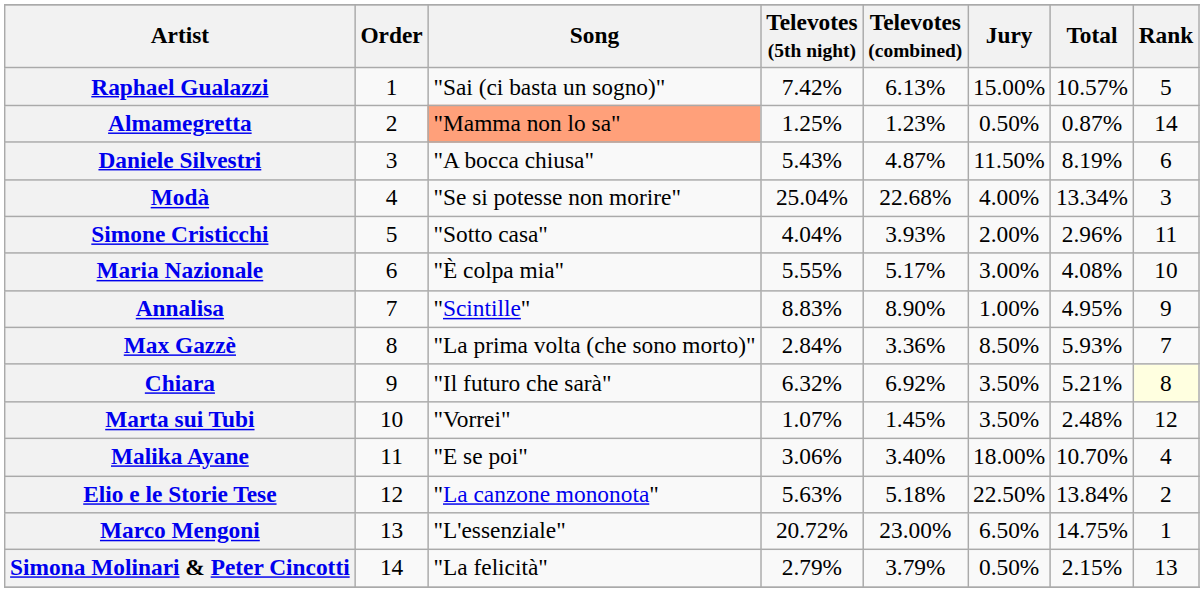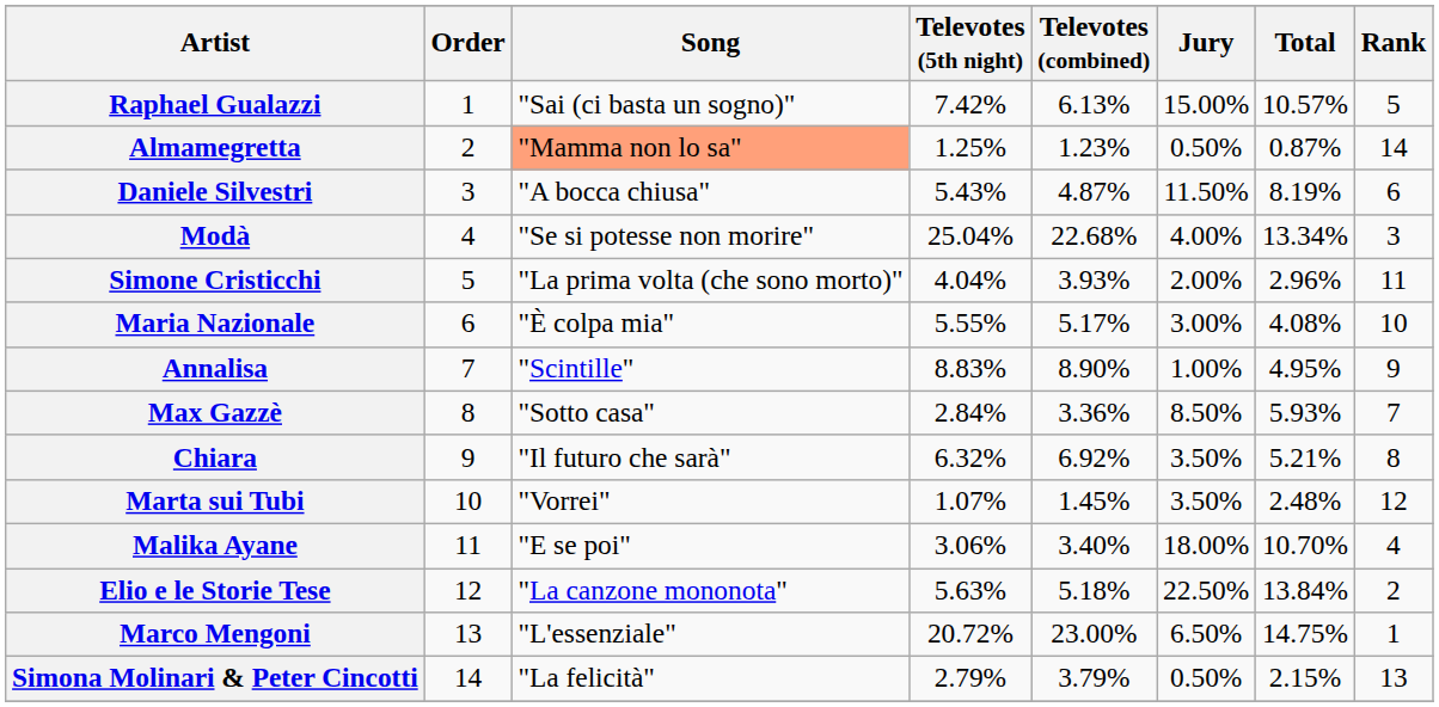 <table class="wikitable plainrowheaders sortable">
 <tr>
 </tr>
 <tr>
 <th>Artist</th>
 <th>Order</th>
 <th>Song</th>
 <th>Televotes<br><small>(5th night)</small></th>
 <th>Televotes<br><small>(combined)</small></th>
 <th>Jury</th>
 <th>Total</th>
 <th>Rank</th>
 </tr>
 <tr>
 <th scope="row"><a href='#'>Raphael Gualazzi</a></th>
 <td style="text-align:center;">1</td>
 <td>"Sai (ci basta un sogno)"</td>
 <td style="text-align:center;">7.42%</td>
 <td style="text-align:center;">6.13%</td>
 <td style="text-align:center;">15.00%</td>
 <td style="text-align:center;">10.57%</td>
 <td style="text-align:center;">5</td>
 </tr>
 <tr>
 <th scope="row"><a href='#'>Almamegretta</a></th>
 <td style="text-align:center;">2</td>
 <td style="background: lightsalmon;">"Mamma non lo sa"</td>
 <td style="text-align:center;">1.25%</td>
 <td style="text-align:center;">1.23%</td>
 <td style="text-align:center;">0.50%</td>
 <td style="text-align:center;">0.87%</td>
 <td style="text-align:center;">14</td>
 </tr>
 <tr>
 <th scope="row"><a href='#'>Daniele Silvestri</a></th>
 <td style="text-align:center;">3</td>
 <td>"A bocca chiusa"</td>
 <td style="text-align:center;">5.43%</td>
 <td style="text-align:center;">4.87%</td>
 <td style="text-align:center;">11.50%</td>
 <td style="text-align:center;">8.19%</td>
 <td style="text-align:center;">6</td>
 </tr>
 <tr>
 <th scope="row"><a href='#'>Modà</a></th>
 <td style="text-align:center;">4</td>
 <td>"Se si potesse non morire"</td>
 <td style="text-align:center;">25.04%</td>
 <td style="text-align:center;">22.68%</td>
 <td style="text-align:center;">4.00%</td>
 <td style="text-align:center;">13.34%</td>
 <td style="text-align:center;">3</td>
 </tr>
 <tr>
 <th scope="row"><a href='#'>Simone Cristicchi</a></th>
 <td style="text-align:center;">5</td>
-<td>"Sotto casa"</td>
+<td>"La prima volta (che sono morto)"</td>
 <td style="text-align:center;">4.04%</td>
 <td style="text-align:center;">3.93%</td>
 <td style="text-align:center;">2.00%</td>
 <td style="text-align:center;">2.96%</td>
 <td style="text-align:center;">11</td>
 </tr>
 <tr>
 <th scope="row"><a href='#'>Maria Nazionale</a></th>
 <td style="text-align:center;">6</td>
 <td>"È colpa mia"</td>
 <td style="text-align:center;">5.55%</td>
 <td style="text-align:center;">5.17%</td>
 <td style="text-align:center;">3.00%</td>
 <td style="text-align:center;">4.08%</td>
 <td style="text-align:center;">10</td>
 </tr>
 <tr>
 <th scope="row"><a href='#'>Annalisa</a></th>
 <td style="text-align:center;">7</td>
 <td>"<a href='#'>Scintille</a>"</td>
 <td style="text-align:center;">8.83%</td>
 <td style="text-align:center;">8.90%</td>
 <td style="text-align:center;">1.00%</td>
 <td style="text-align:center;">4.95%</td>
 <td style="text-align:center;">9</td>
 </tr>
 <tr>
 <th scope="row"><a href='#'>Max Gazzè</a></th>
 <td style="text-align:center;">8</td>
-<td>"La prima volta (che sono morto)"</td>
+<td>"Sotto casa"</td>
 <td style="text-align:center;">2.84%</td>
 <td style="text-align:center;">3.36%</td>
 <td style="text-align:center;">8.50%</td>
 <td style="text-align:center;">5.93%</td>
 <td style="text-align:center;">7</td>
 </tr>
 <tr>
 <th scope="row"><a href='#'>Chiara</a></th>
 <td style="text-align:center;">9</td>
 <td>"Il futuro che sarà"</td>
 <td style="text-align:center;">6.32%</td>
 <td style="text-align:center;">6.92%</td>
 <td style="text-align:center;">3.50%</td>
 <td style="text-align:center;">5.21%</td>
-<td style="background: lightyellow; text-align:center;">8</td>
+<td style="text-align:center;">8</td>
 </tr>
 <tr>
 <th scope="row"><a href='#'>Marta sui Tubi</a></th>
 <td style="text-align:center;">10</td>
 <td>"Vorrei"</td>
 <td style="text-align:center;">1.07%</td>
 <td style="text-align:center;">1.45%</td>
 <td style="text-align:center;">3.50%</td>
 <td style="text-align:center;">2.48%</td>
 <td style="text-align:center;">12</td>
 </tr>
 <tr>
 <th scope="row"><a href='#'>Malika Ayane</a></th>
 <td style="text-align:center;">11</td>
 <td>"E se poi"</td>
 <td style="text-align:center;">3.06%</td>
 <td style="text-align:center;">3.40%</td>
 <td style="text-align:center;">18.00%</td>
 <td style="text-align:center;">10.70%</td>
 <td style="text-align:center;">4</td>
 </tr>
 <tr>
 <th scope="row"><a href='#'>Elio e le Storie Tese</a></th>
 <td style="text-align:center;">12</td>
 <td>"<a href='#'>La canzone mononota</a>"</td>
 <td style="text-align:center;">5.63%</td>
 <td style="text-align:center;">5.18%</td>
 <td style="text-align:center;">22.50%</td>
 <td style="text-align:center;">13.84%</td>
 <td style="text-align:center;">2</td>
 </tr>
 <tr>
 <th scope="row"><a href='#'>Marco Mengoni</a></th>
 <td style="text-align:center;">13</td>
 <td>"L'essenziale"</td>
 <td style="text-align:center;">20.72%</td>
 <td style="text-align:center;">23.00%</td>
 <td style="text-align:center;">6.50%</td>
 <td style="text-align:center;">14.75%</td>
 <td style="text-align:center;">1</td>
 </tr>
 <tr>
 <th scope="row"><a href='#'>Simona Molinari</a> & <a href='#'>Peter Cincotti</a></th>
 <td style="text-align:center;">14</td>
 <td>"La felicità"</td>
 <td style="text-align:center;">2.79%</td>
 <td style="text-align:center;">3.79%</td>
 <td style="text-align:center;">0.50%</td>
 <td style="text-align:center;">2.15%</td>
 <td style="text-align:center;">13</td>
 </tr>
 <tr>
 </tr>
 </table>
